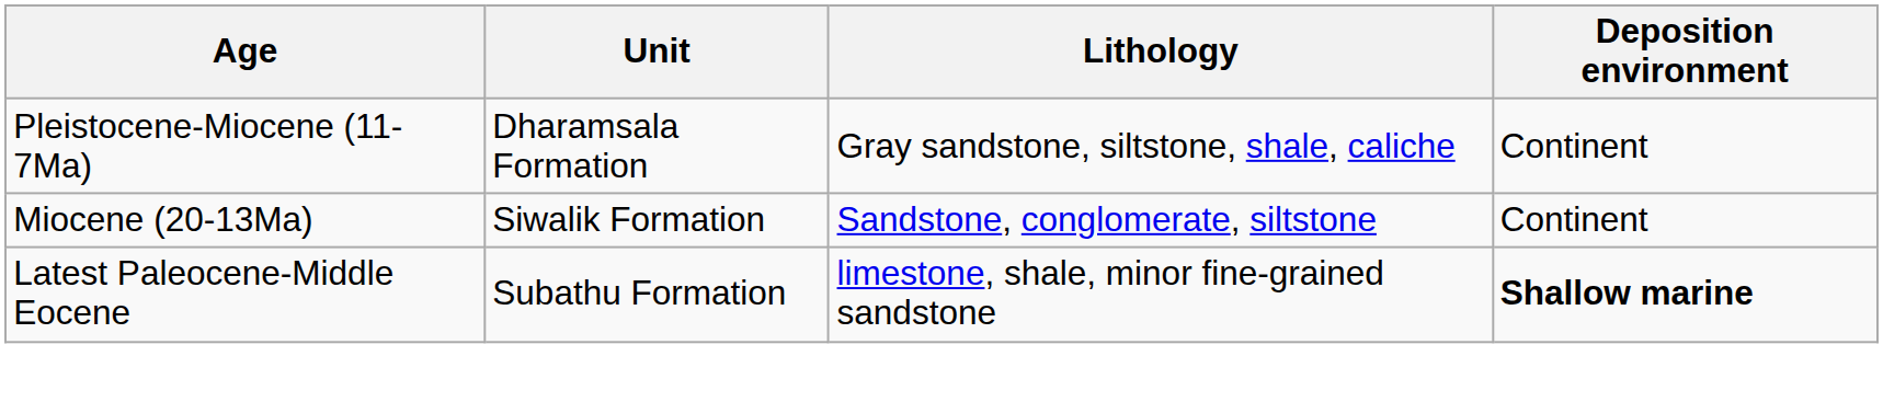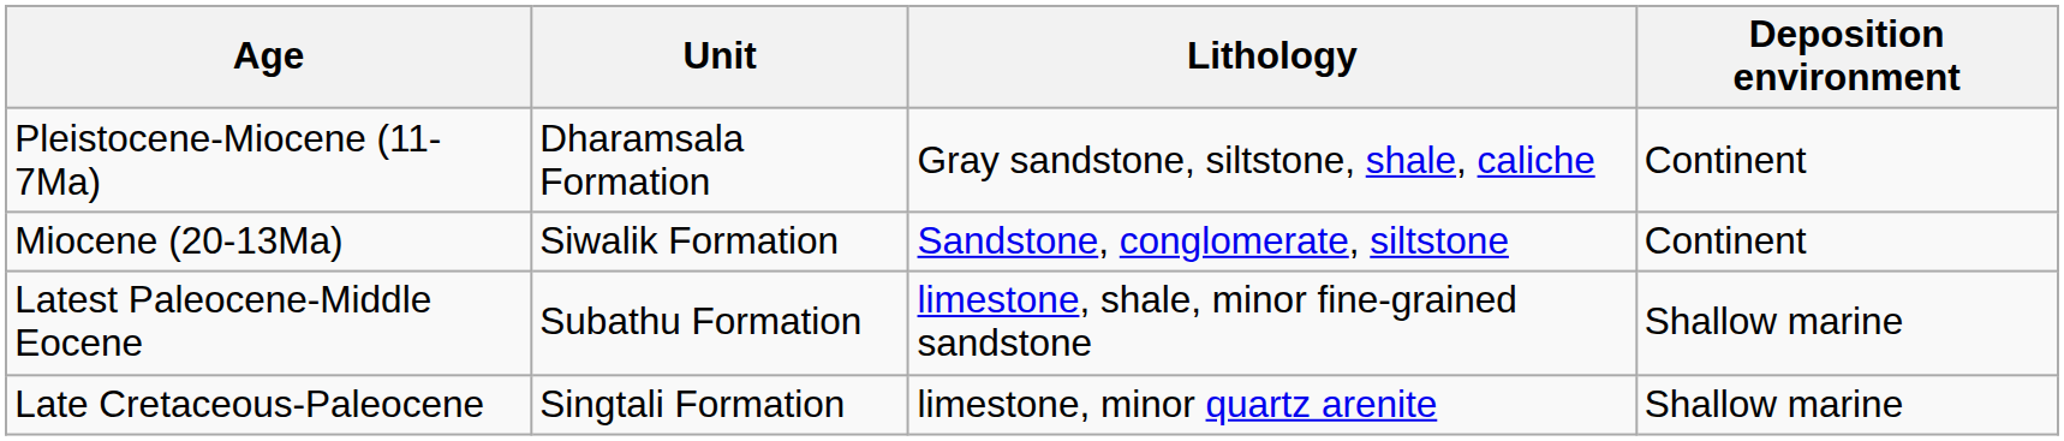 <table class="wikitable">
 <tr>
 <th>Age</th>
 <th>Unit</th>
 <th>Lithology</th>
 <th>Deposition environment</th>
 </tr>
 <tr>
 <td>Pleistocene-Miocene (11-7Ma)</td>
 <td>Dharamsala Formation</td>
 <td>Gray sandstone, siltstone, <a href='#'>shale</a>, <a href='#'>caliche</a></td>
 <td>Continent</td>
 </tr>
 <tr>
 <td>Miocene (20-13Ma)</td>
 <td>Siwalik Formation</td>
 <td><a href='#'>Sandstone</a>, <a href='#'>conglomerate</a>, <a href='#'>siltstone</a></td>
 <td>Continent</td>
 </tr>
 <tr>
 <td>Latest Paleocene-Middle Eocene</td>
 <td>Subathu Formation</td>
 <td><a href='#'>limestone</a>, shale, minor fine-grained sandstone</td>
-<td><strong>Shallow marine</strong></td>
+<td>Shallow marine</td>
+</tr>
+<tr>
+<td>Late Cretaceous-Paleocene</td>
+<td>Singtali Formation</td>
+<td>limestone, minor <a href='#'>quartz arenite</a></td>
+<td>Shallow marine</td>
 </tr>
 </table>
